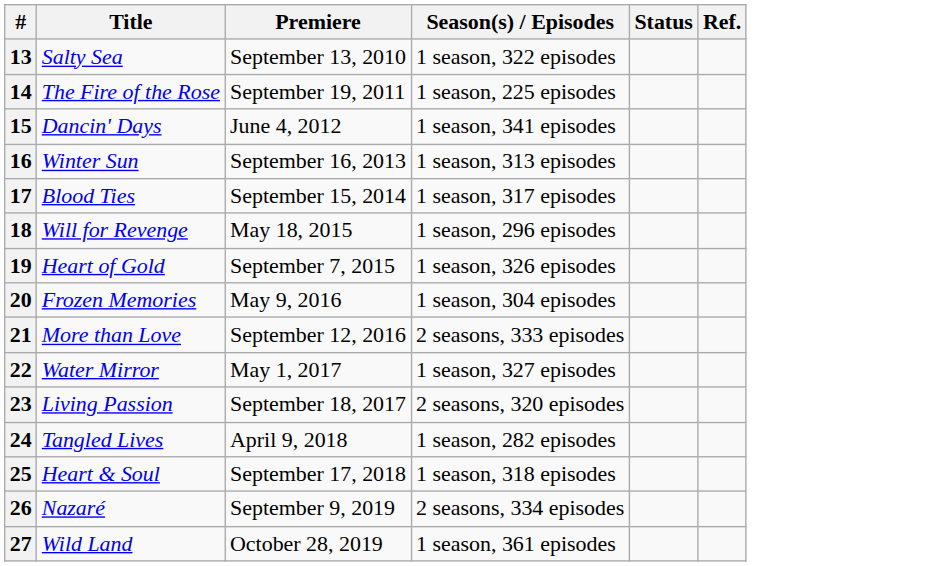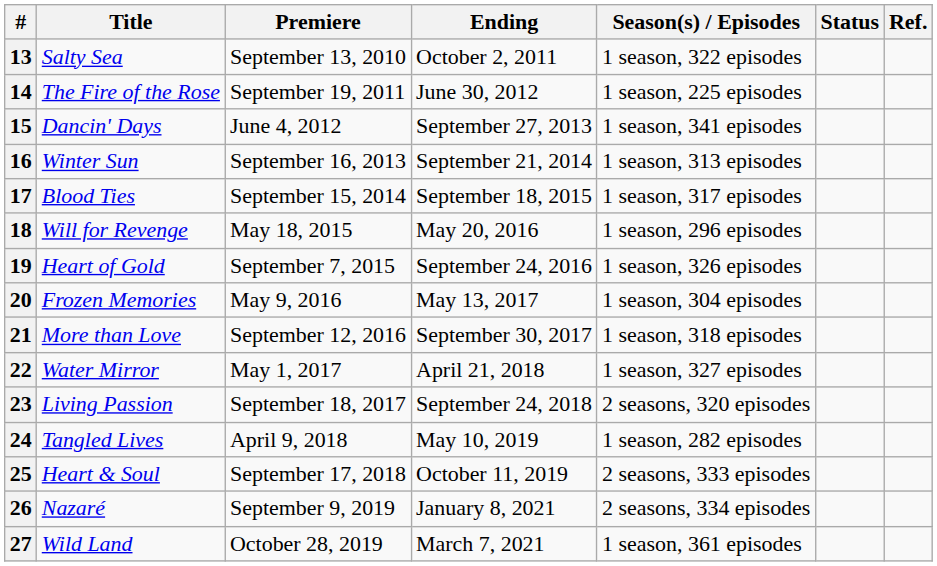 <table class="wikitable">
 <tr>
 <th>#</th>
 <th>Title</th>
 <th>Premiere</th>
+<th>Ending</th>
 <th>Season(s) / Episodes</th>
 <th>Status</th>
 <th>Ref.</th>
 </tr>
 <tr>
 <th>13</th>
 <td><em><a href='#'>Salty Sea</a></em></td>
 <td>September 13, 2010</td>
+<td>October 2, 2011</td>
 <td>1 season, 322 episodes</td>
 <td></td>
 <td></td>
 </tr>
 <tr>
 <th>14</th>
 <td><em><a href='#'>The Fire of the Rose</a></em></td>
 <td>September 19, 2011</td>
+<td>June 30, 2012</td>
 <td>1 season, 225 episodes</td>
 <td></td>
 <td></td>
 </tr>
 <tr>
 <th>15</th>
 <td><em><a href='#'>Dancin' Days</a></em></td>
 <td>June 4, 2012</td>
+<td>September 27, 2013</td>
 <td>1 season, 341 episodes</td>
 <td></td>
 <td></td>
 </tr>
 <tr>
 <th>16</th>
 <td><em><a href='#'>Winter Sun</a></em></td>
 <td>September 16, 2013</td>
+<td>September 21, 2014</td>
 <td>1 season, 313 episodes</td>
 <td></td>
 <td></td>
 </tr>
 <tr>
 <th>17</th>
 <td><em><a href='#'>Blood Ties</a></em></td>
 <td>September 15, 2014</td>
+<td>September 18, 2015</td>
 <td>1 season, 317 episodes</td>
 <td></td>
 <td></td>
 </tr>
 <tr>
 <th>18</th>
 <td><em><a href='#'>Will for Revenge</a></em></td>
 <td>May 18, 2015</td>
+<td>May 20, 2016</td>
 <td>1 season, 296 episodes</td>
 <td></td>
 <td></td>
 </tr>
 <tr>
 <th>19</th>
 <td><em><a href='#'>Heart of Gold</a></em></td>
 <td>September 7, 2015</td>
+<td>September 24, 2016</td>
 <td>1 season, 326 episodes</td>
 <td></td>
 <td></td>
 </tr>
 <tr>
 <th>20</th>
 <td><em><a href='#'>Frozen Memories</a></em></td>
 <td>May 9, 2016</td>
+<td>May 13, 2017</td>
 <td>1 season, 304 episodes</td>
 <td></td>
 <td></td>
 </tr>
 <tr>
 <th>21</th>
 <td><em><a href='#'>More than Love</a></em></td>
 <td>September 12, 2016</td>
-<td>2 seasons, 333 episodes</td>
+<td>September 30, 2017</td>
+<td>1 season, 318 episodes</td>
 <td></td>
 <td></td>
 </tr>
 <tr>
 <th>22</th>
 <td><em><a href='#'>Water Mirror</a></em></td>
 <td>May 1, 2017</td>
+<td>April 21, 2018</td>
 <td>1 season, 327 episodes</td>
 <td></td>
 <td></td>
 </tr>
 <tr>
 <th>23</th>
 <td><em><a href='#'>Living Passion</a></em></td>
 <td>September 18, 2017</td>
+<td>September 24, 2018</td>
 <td>2 seasons, 320 episodes</td>
 <td></td>
 <td></td>
 </tr>
 <tr>
 <th>24</th>
 <td><em><a href='#'>Tangled Lives</a></em></td>
 <td>April 9, 2018</td>
+<td>May 10, 2019</td>
 <td>1 season, 282 episodes</td>
 <td></td>
 <td></td>
 </tr>
 <tr>
 <th>25</th>
 <td><em><a href='#'>Heart & Soul</a></em></td>
 <td>September 17, 2018</td>
-<td>1 season, 318 episodes</td>
+<td>October 11, 2019</td>
+<td>2 seasons, 333 episodes</td>
 <td></td>
 <td></td>
 </tr>
 <tr>
 <th>26</th>
 <td><em><a href='#'>Nazaré</a></em></td>
 <td>September 9, 2019</td>
+<td>January 8, 2021</td>
 <td>2 seasons, 334 episodes</td>
 <td></td>
 <td></td>
 </tr>
 <tr>
 <th>27</th>
 <td><em><a href='#'>Wild Land</a></em></td>
 <td>October 28, 2019</td>
+<td>March 7, 2021</td>
 <td>1 season, 361 episodes</td>
 <td></td>
 <td></td>
 </tr>
 </table>
